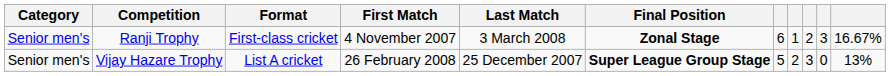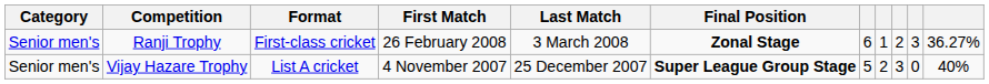 <table class="wikitable sortable" style="text-align: center;">
 <tr>
 <th class="unsortable">Category</th>
 <th>Competition</th>
 <th>Format</th>
 <th>First Match</th>
 <th>Last Match</th>
 <th>Final Position</th>
 <th></th>
 <th></th>
 <th></th>
 <th></th>
 <th></th>
 </tr>
 <tr>
 <td><a href='#'>Senior men's</a></td>
 <td><a href='#'>Ranji Trophy</a></td>
 <td><a href='#'>First-class cricket</a></td>
-<td>4 November 2007</td>
+<td>26 February 2008</td>
 <td>3 March 2008</td>
 <td><strong>Zonal Stage</strong></td>
 <td>6</td>
 <td>1</td>
 <td>2</td>
 <td>3</td>
-<td>16.67%</td>
+<td>36.27%</td>
 </tr>
 <tr>
 <td>Senior men's</td>
 <td><a href='#'>Vijay Hazare Trophy</a></td>
 <td><a href='#'>List A cricket</a></td>
-<td>26 February 2008</td>
+<td>4 November 2007</td>
 <td>25 December 2007</td>
 <td><strong>Super League Group Stage</strong></td>
 <td>5</td>
 <td>2</td>
 <td>3</td>
 <td>0</td>
-<td>13%</td>
+<td>40%</td>
 </tr>
 </table>
